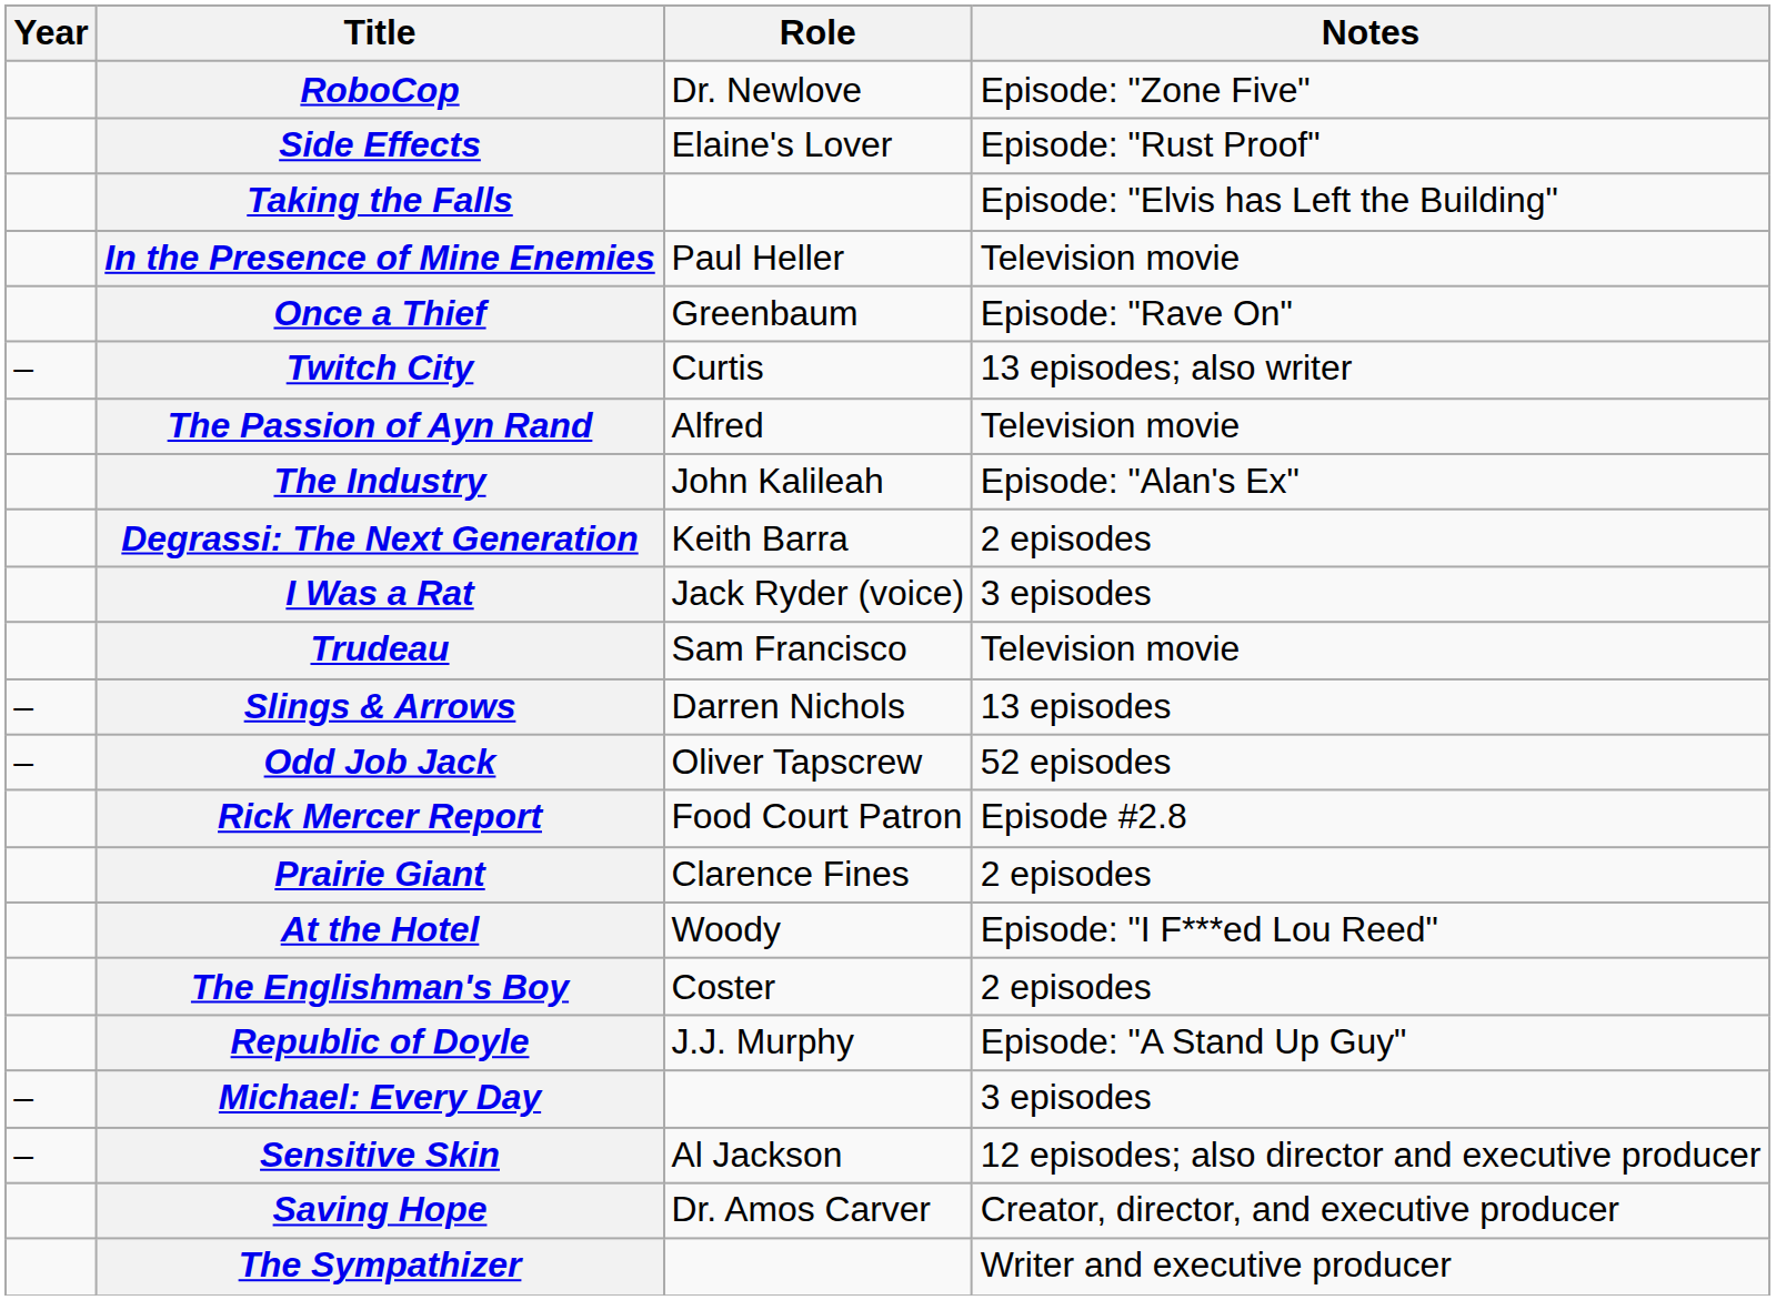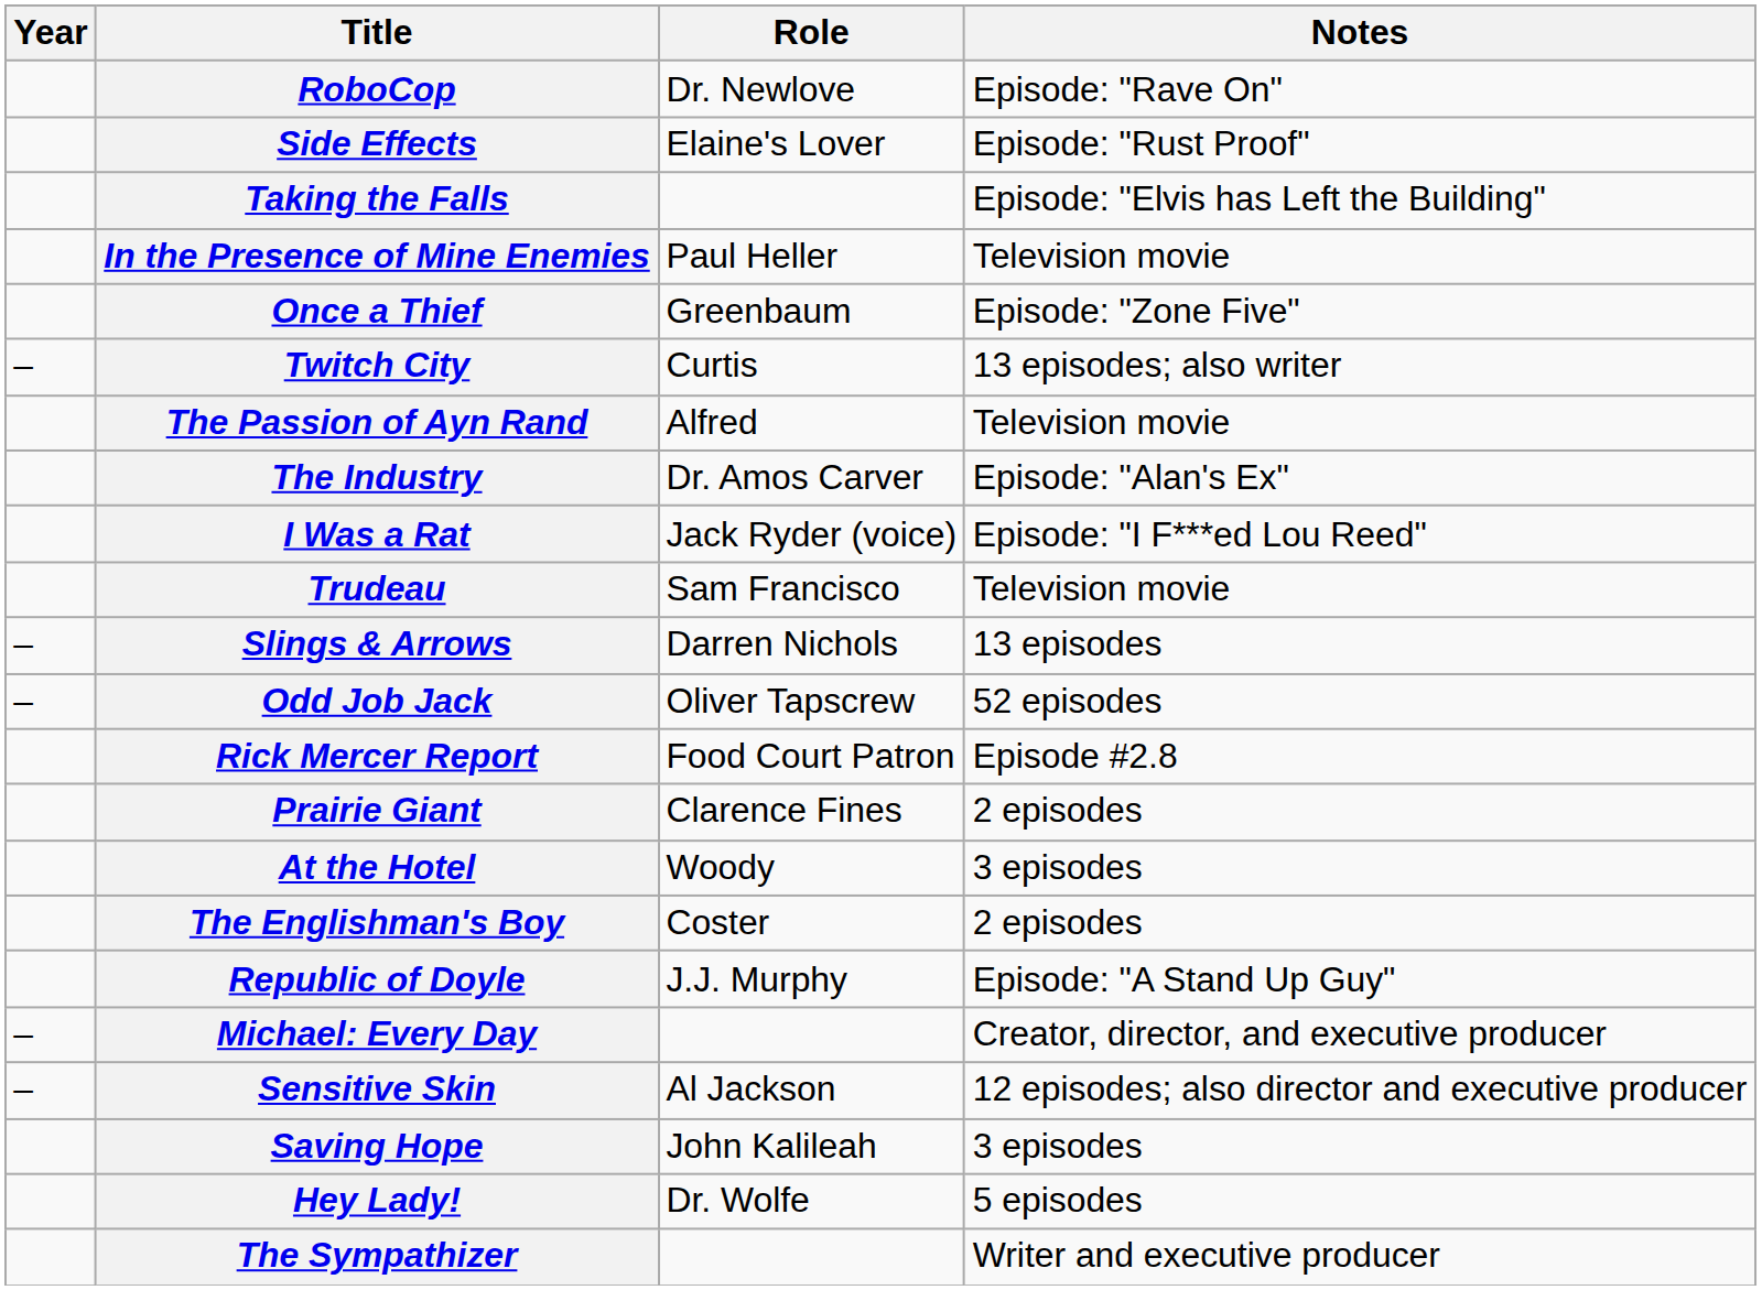 <table class="wikitable sortable plainrowheaders" style="margin-right: 0;">
 <tr>
 <th scope="col">Year</th>
 <th scope="col">Title</th>
 <th scope="col">Role</th>
 <th scope="col" class="unsortable">Notes</th>
 </tr>
 <tr>
 <td></td>
 <th scope="row"><em><a href='#'>RoboCop</a></em></th>
 <td>Dr. Newlove</td>
-<td>Episode: "Zone Five"</td>
+<td>Episode: "Rave On"</td>
 </tr>
 <tr>
 <td></td>
 <th scope="row"><em><a href='#'>Side Effects</a></em></th>
 <td>Elaine's Lover</td>
 <td>Episode: "Rust Proof"</td>
 </tr>
 <tr>
 <td></td>
 <th scope="row"><em><a href='#'>Taking the Falls</a></em></th>
 <td></td>
 <td>Episode: "Elvis has Left the Building"</td>
 </tr>
 <tr>
 <td></td>
 <th scope="row"><em><a href='#'>In the Presence of Mine Enemies</a></em></th>
 <td>Paul Heller</td>
 <td>Television movie</td>
 </tr>
 <tr>
 <td></td>
 <th scope="row"><em><a href='#'>Once a Thief</a></em></th>
 <td>Greenbaum</td>
-<td>Episode: "Rave On"</td>
+<td>Episode: "Zone Five"</td>
 </tr>
 <tr>
 <td>–</td>
 <th scope="row"><em><a href='#'>Twitch City</a></em></th>
 <td>Curtis</td>
 <td>13 episodes; also writer</td>
 </tr>
 <tr>
 <td></td>
 <th scope="row" data-sort-value="Passion of Ayn Rand, The"><em><a href='#'>The Passion of Ayn Rand</a></em></th>
 <td>Alfred</td>
 <td>Television movie</td>
 </tr>
 <tr>
 <td></td>
 <th scope="row" data-sort-value="Industry, The"><em><a href='#'>The Industry</a></em></th>
-<td>John Kalileah</td>
+<td>Dr. Amos Carver</td>
 <td>Episode: "Alan's Ex"</td>
-</tr>
-<tr>
-<td></td>
-<th scope="row"><em><a href='#'>Degrassi: The Next Generation</a></em></th>
-<td>Keith Barra</td>
-<td>2 episodes</td>
 </tr>
 <tr>
 <td></td>
 <th scope="row"><em><a href='#'>I Was a Rat</a></em></th>
 <td>Jack Ryder (voice)</td>
-<td>3 episodes</td>
+<td>Episode: "I F***ed Lou Reed"</td>
 </tr>
 <tr>
 <td></td>
 <th scope="row"><em><a href='#'>Trudeau</a></em></th>
 <td>Sam Francisco</td>
 <td>Television movie</td>
 </tr>
 <tr>
 <td>–</td>
 <th scope="row"><em><a href='#'>Slings & Arrows</a></em></th>
 <td>Darren Nichols</td>
 <td>13 episodes</td>
 </tr>
 <tr>
 <td>–</td>
 <th scope="row"><em><a href='#'>Odd Job Jack</a></em></th>
 <td>Oliver Tapscrew</td>
 <td>52 episodes</td>
 </tr>
 <tr>
 <td></td>
 <th scope="row"><em><a href='#'>Rick Mercer Report</a></em></th>
 <td>Food Court Patron</td>
 <td>Episode #2.8</td>
 </tr>
 <tr>
 <td></td>
 <th scope="row"><em><a href='#'>Prairie Giant</a></em></th>
 <td>Clarence Fines</td>
 <td>2 episodes</td>
 </tr>
 <tr>
 <td></td>
 <th scope="row"><em><a href='#'>At the Hotel</a></em></th>
 <td>Woody</td>
-<td>Episode: "I F***ed Lou Reed"</td>
+<td>3 episodes</td>
 </tr>
 <tr>
 <td></td>
 <th scope="row" data-sort-value="Englishman's Boy, The"><em><a href='#'>The Englishman's Boy</a></em></th>
 <td>Coster</td>
 <td>2 episodes</td>
 </tr>
 <tr>
 <td></td>
 <th scope="row"><em><a href='#'>Republic of Doyle</a></em></th>
 <td>J.J. Murphy</td>
 <td>Episode: "A Stand Up Guy"</td>
 </tr>
 <tr>
 <td>–</td>
 <th scope="row"><em><a href='#'>Michael: Every Day</a></em></th>
 <td></td>
-<td>3 episodes</td>
+<td>Creator, director, and executive producer</td>
 </tr>
 <tr>
 <td>–</td>
 <th scope="row"><em><a href='#'>Sensitive Skin</a></em></th>
 <td>Al Jackson</td>
 <td>12 episodes; also director and executive producer</td>
 </tr>
 <tr>
 <td></td>
 <th scope="row"><em><a href='#'>Saving Hope</a></em></th>
-<td>Dr. Amos Carver</td>
-<td>Creator, director, and executive producer</td>
+<td>John Kalileah</td>
+<td>3 episodes</td>
+</tr>
+<tr>
+<td></td>
+<th scope="row"><em><a href='#'>Hey Lady!</a></em></th>
+<td>Dr. Wolfe</td>
+<td>5 episodes</td>
 </tr>
 <tr>
 <td></td>
 <th scope="row" data-sort-value="Sympathizer, The"><em><a href='#'>The Sympathizer</a></em></th>
 <td></td>
 <td>Writer and executive producer</td>
 </tr>
 </table>
